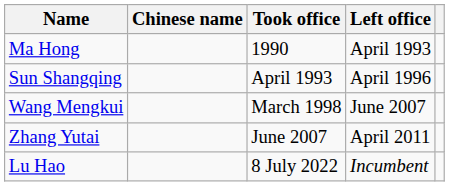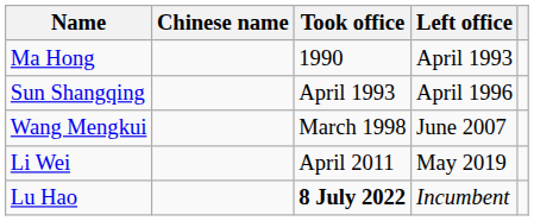 <table class="wikitable">
 <tr>
 <th>Name</th>
 <th>Chinese name</th>
 <th>Took office</th>
 <th>Left office</th>
 <th></th>
 </tr>
 <tr>
 <td><a href='#'>Ma Hong</a></td>
 <td></td>
 <td>1990</td>
 <td>April 1993</td>
 <td></td>
 </tr>
 <tr>
 <td><a href='#'>Sun Shangqing</a></td>
 <td></td>
 <td>April 1993</td>
 <td>April 1996</td>
 <td></td>
 </tr>
 <tr>
 <td><a href='#'>Wang Mengkui</a></td>
 <td></td>
 <td>March 1998</td>
 <td>June 2007</td>
 <td></td>
 </tr>
 <tr>
-<td><a href='#'>Zhang Yutai</a></td>
+<td><a href='#'>Li Wei</a></td>
 <td></td>
-<td>June 2007</td>
 <td>April 2011</td>
+<td>May 2019</td>
 <td></td>
 </tr>
 <tr>
 <td><a href='#'>Lu Hao</a></td>
 <td></td>
-<td>8 July 2022</td>
+<td><strong>8 July 2022</strong></td>
 <td><em>Incumbent</em></td>
 <td></td>
 </tr>
 </table>
